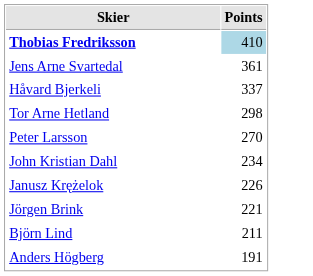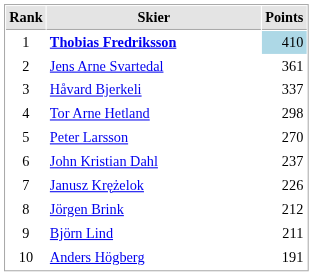 <table cellspacing="1" cellpadding="3" style="border:1px solid #AAAAAA;font-size:86%">
 <tr style="background-color: #E4E4E4;">
+<th style="border-bottom:1px solid #AAAAAA" width=10>Rank</th>
 <th style="border-bottom:1px solid #AAAAAA" width=200>Skier</th>
 <th style="border-bottom:1px solid #AAAAAA" width=20 align=right>Points</th>
 </tr>
 <tr>
+<td align=center>1</td>
 <td> <strong><a href='#'>Thobias Fredriksson</a></strong></td>
 <td align=right style="background: lightblue;">410</td>
 </tr>
 <tr>
+<td align=center>2</td>
 <td> <a href='#'>Jens Arne Svartedal</a></td>
 <td align=right>361</td>
 </tr>
 <tr>
+<td align=center>3</td>
 <td> <a href='#'>Håvard Bjerkeli</a></td>
 <td align=right>337</td>
 </tr>
 <tr>
+<td align=center>4</td>
 <td> <a href='#'>Tor Arne Hetland</a></td>
 <td align=right>298</td>
 </tr>
 <tr>
+<td align=center>5</td>
 <td> <a href='#'>Peter Larsson</a></td>
 <td align=right>270</td>
 </tr>
 <tr>
+<td align=center>6</td>
 <td> <a href='#'>John Kristian Dahl</a></td>
-<td align=right>234</td>
+<td align=right>237</td>
 </tr>
 <tr>
+<td align=center>7</td>
 <td> <a href='#'>Janusz Krężelok</a></td>
 <td align=right>226</td>
 </tr>
 <tr>
+<td align=center>8</td>
 <td> <a href='#'>Jörgen Brink</a></td>
-<td align=right>221</td>
+<td align=right>212</td>
 </tr>
 <tr>
+<td align=center>9</td>
 <td> <a href='#'>Björn Lind</a></td>
 <td align=right>211</td>
 </tr>
 <tr>
+<td align=center>10</td>
 <td> <a href='#'>Anders Högberg</a></td>
 <td align=right>191</td>
 </tr>
 </table>
